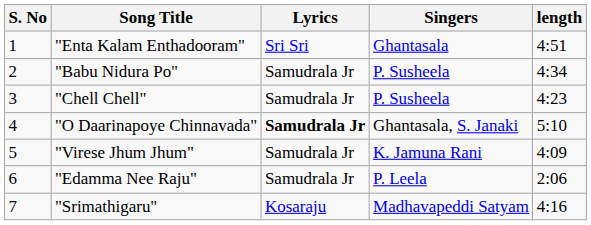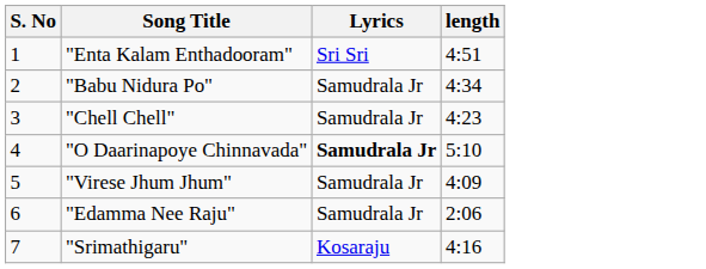 <table class="wikitable">
 <tr>
 <th>S. No</th>
 <th>Song Title</th>
 <th>Lyrics</th>
-<th>Singers</th>
 <th>length</th>
 </tr>
 <tr>
 <td>1</td>
 <td>"Enta Kalam Enthadooram"</td>
 <td><a href='#'>Sri Sri</a></td>
-<td><a href='#'>Ghantasala</a></td>
 <td>4:51</td>
 </tr>
 <tr>
 <td>2</td>
 <td>"Babu Nidura Po"</td>
 <td>Samudrala Jr</td>
-<td><a href='#'>P. Susheela</a></td>
 <td>4:34</td>
 </tr>
 <tr>
 <td>3</td>
 <td>"Chell Chell"</td>
 <td>Samudrala Jr</td>
-<td><a href='#'>P. Susheela</a></td>
 <td>4:23</td>
 </tr>
 <tr>
 <td>4</td>
 <td>"O Daarinapoye Chinnavada"</td>
 <td><strong>Samudrala Jr</strong></td>
-<td>Ghantasala, <a href='#'>S. Janaki</a></td>
 <td>5:10</td>
 </tr>
 <tr>
 <td>5</td>
 <td>"Virese Jhum Jhum"</td>
 <td>Samudrala Jr</td>
-<td><a href='#'>K. Jamuna Rani</a></td>
 <td>4:09</td>
 </tr>
 <tr>
 <td>6</td>
 <td>"Edamma Nee Raju"</td>
 <td>Samudrala Jr</td>
-<td><a href='#'>P. Leela</a></td>
 <td>2:06</td>
 </tr>
 <tr>
 <td>7</td>
 <td>"Srimathigaru"</td>
 <td><a href='#'>Kosaraju</a></td>
-<td><a href='#'>Madhavapeddi Satyam</a></td>
 <td>4:16</td>
 </tr>
 </table>
